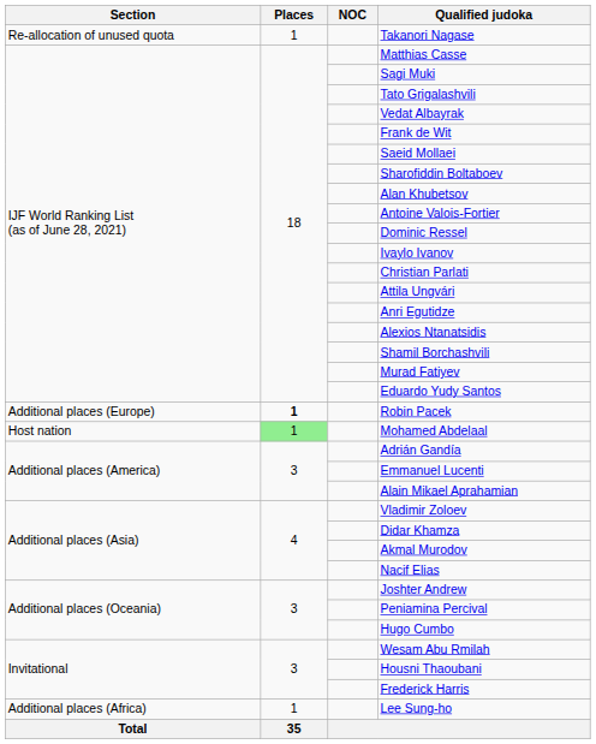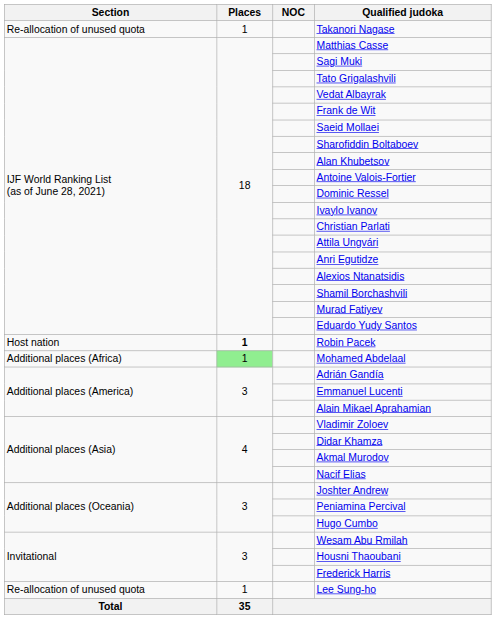 <table class="wikitable"  width=750>
 <tr>
 <th>Section</th>
 <th>Places</th>
 <th>NOC</th>
 <th>Qualified judoka</th>
 </tr>
 <tr>
 <td>Re-allocation of unused quota</td>
 <td align=center>1</td>
 <td></td>
 <td><a href='#'>Takanori Nagase</a></td>
 </tr>
 <tr>
 <td rowspan=18>IJF World Ranking List<br>(as of June 28, 2021)</td>
 <td rowspan=18 align=center>18</td>
 <td></td>
 <td><a href='#'>Matthias Casse</a></td>
 </tr>
 <tr>
 <td></td>
 <td><a href='#'>Sagi Muki</a></td>
 </tr>
 <tr>
 <td></td>
 <td><a href='#'>Tato Grigalashvili</a></td>
 </tr>
 <tr>
 <td></td>
 <td><a href='#'>Vedat Albayrak</a></td>
 </tr>
 <tr>
 <td></td>
 <td><a href='#'>Frank de Wit</a></td>
 </tr>
 <tr>
 <td></td>
 <td><a href='#'>Saeid Mollaei</a></td>
 </tr>
 <tr>
 <td></td>
 <td><a href='#'>Sharofiddin Boltaboev</a></td>
 </tr>
 <tr>
 <td></td>
 <td><a href='#'>Alan Khubetsov</a></td>
 </tr>
 <tr>
 <td></td>
 <td><a href='#'>Antoine Valois-Fortier</a></td>
 </tr>
 <tr>
 <td></td>
 <td><a href='#'>Dominic Ressel</a></td>
 </tr>
 <tr>
 <td></td>
 <td><a href='#'>Ivaylo Ivanov</a></td>
 </tr>
 <tr>
 <td></td>
 <td><a href='#'>Christian Parlati</a></td>
 </tr>
 <tr>
 <td></td>
 <td><a href='#'>Attila Ungvári</a></td>
 </tr>
 <tr>
 <td></td>
 <td><a href='#'>Anri Egutidze</a></td>
 </tr>
 <tr>
 <td></td>
 <td><a href='#'>Alexios Ntanatsidis</a></td>
 </tr>
 <tr>
 <td></td>
 <td><a href='#'>Shamil Borchashvili</a></td>
 </tr>
 <tr>
 <td></td>
 <td><a href='#'>Murad Fatiyev</a></td>
 </tr>
 <tr>
 <td></td>
 <td><a href='#'>Eduardo Yudy Santos</a></td>
 </tr>
 <tr>
-<td>Additional places (Europe)</td>
+<td>Host nation</td>
 <td align=center><strong>1</strong></td>
 <td></td>
 <td><a href='#'>Robin Pacek</a></td>
 </tr>
 <tr>
-<td>Host nation</td>
+<td rowspan=1>Additional places (Africa)</td>
 <td rowspan=1 align=center style="background: lightgreen;">1</td>
 <td></td>
 <td><a href='#'>Mohamed Abdelaal</a></td>
 </tr>
 <tr>
 <td rowspan=3>Additional places (America)</td>
 <td rowspan=3 align=center>3</td>
 <td></td>
 <td><a href='#'>Adrián Gandía</a></td>
 </tr>
 <tr>
 <td></td>
 <td><a href='#'>Emmanuel Lucenti</a></td>
 </tr>
 <tr>
 <td></td>
 <td><a href='#'>Alain Mikael Aprahamian</a></td>
 </tr>
 <tr>
 <td rowspan=4>Additional places (Asia)</td>
 <td rowspan=4 align=center>4</td>
 <td></td>
 <td><a href='#'>Vladimir Zoloev</a></td>
 </tr>
 <tr>
 <td></td>
 <td><a href='#'>Didar Khamza</a></td>
 </tr>
 <tr>
 <td></td>
 <td><a href='#'>Akmal Murodov</a></td>
 </tr>
 <tr>
 <td></td>
 <td><a href='#'>Nacif Elias</a></td>
 </tr>
 <tr>
 <td rowspan=3>Additional places (Oceania)</td>
 <td rowspan=3 align=center>3</td>
 <td></td>
 <td><a href='#'>Joshter Andrew</a></td>
 </tr>
 <tr>
 <td></td>
 <td><a href='#'>Peniamina Percival</a></td>
 </tr>
 <tr>
 <td></td>
 <td><a href='#'>Hugo Cumbo</a></td>
 </tr>
 <tr>
 <td rowspan=3>Invitational</td>
 <td rowspan=3 align=center>3</td>
 <td></td>
 <td><a href='#'>Wesam  Abu Rmilah</a></td>
 </tr>
 <tr>
 <td></td>
 <td><a href='#'>Housni Thaoubani</a></td>
 </tr>
 <tr>
 <td></td>
 <td><a href='#'>Frederick Harris</a></td>
 </tr>
 <tr>
-<td rowspan=1>Additional places (Africa)</td>
+<td>Re-allocation of unused quota</td>
 <td align=center>1</td>
 <td></td>
 <td><a href='#'>Lee Sung-ho</a></td>
 </tr>
 <tr>
 <th>Total</th>
 <th>35</th>
 <th colspan=2></th>
 </tr>
 </table>
